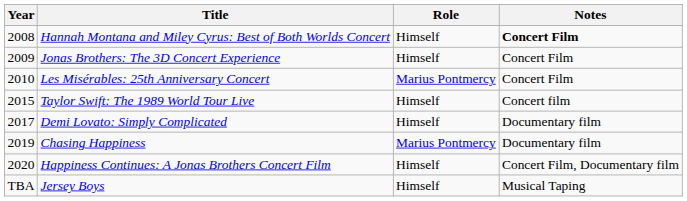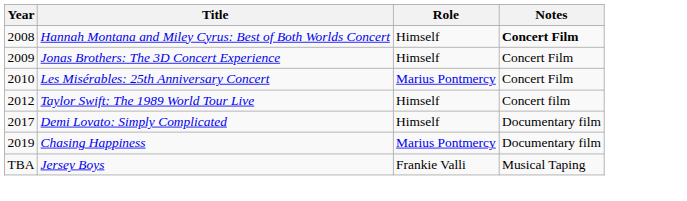 <table class="wikitable">
 <tr>
 <th>Year</th>
 <th>Title</th>
 <th>Role</th>
 <th>Notes</th>
 </tr>
 <tr>
 <td>2008</td>
 <td><em><a href='#'>Hannah Montana and Miley Cyrus: Best of Both Worlds Concert</a></em></td>
 <td>Himself</td>
 <td><strong>Concert Film</strong></td>
 </tr>
 <tr>
 <td>2009</td>
 <td><em><a href='#'>Jonas Brothers: The 3D Concert Experience</a></em></td>
 <td>Himself</td>
 <td>Concert Film</td>
 </tr>
 <tr>
 <td>2010</td>
 <td><em><a href='#'>Les Misérables: 25th Anniversary Concert</a></em></td>
 <td><a href='#'>Marius Pontmercy</a></td>
 <td>Concert Film</td>
 </tr>
 <tr>
-<td>2015</td>
+<td>2012</td>
 <td><em><a href='#'>Taylor Swift: The 1989 World Tour Live</a></em></td>
 <td>Himself</td>
 <td>Concert film</td>
 </tr>
 <tr>
 <td>2017</td>
 <td><em><a href='#'>Demi Lovato: Simply Complicated</a></em></td>
 <td>Himself</td>
 <td>Documentary film</td>
 </tr>
 <tr>
 <td>2019</td>
 <td><em><a href='#'>Chasing Happiness</a></em></td>
 <td><a href='#'>Marius Pontmercy</a></td>
 <td>Documentary film</td>
 </tr>
 <tr>
-<td>2020</td>
-<td><em><a href='#'>Happiness Continues: A Jonas Brothers Concert Film</a></em></td>
-<td>Himself</td>
-<td>Concert Film, Documentary film</td>
-</tr>
-<tr>
 <td>TBA</td>
 <td><em><a href='#'>Jersey Boys</a></em></td>
-<td>Himself</td>
+<td>Frankie Valli</td>
 <td>Musical Taping</td>
 </tr>
 </table>
